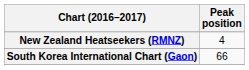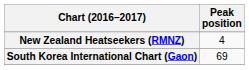 <table class="wikitable sortable plainrowheaders" style="text-align:center">
 <tr>
 <th scope="col">Chart (2016–2017)</th>
 <th scope="col">Peak<br> position</th>
 </tr>
 <tr>
 </tr>
 <tr>
 <th scope="row">New Zealand Heatseekers (<a href='#'>RMNZ</a>)</th>
 <td>4</td>
 </tr>
 <tr>
 </tr>
 <tr>
 <th scope="row">South Korea International Chart (<a href='#'>Gaon</a>)</th>
-<td>66</td>
+<td>69</td>
 </tr>
 <tr>
 </tr>
 <tr>
 </tr>
 <tr>
 </tr>
 </table>
